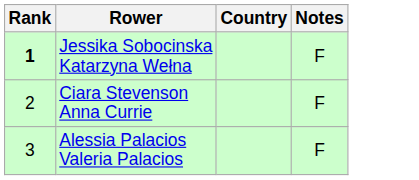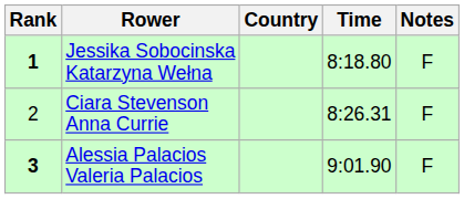 <table class="wikitable" style="text-align:center">
 <tr>
 <th>Rank</th>
 <th>Rower</th>
 <th>Country</th>
+<th>Time</th>
 <th>Notes</th>
 </tr>
 <tr bgcolor=ccffcc>
 <td><strong>1</strong></td>
 <td align="left"><a href='#'>Jessika Sobocinska</a><br><a href='#'>Katarzyna Wełna</a></td>
 <td align="left"></td>
+<td>8:18.80</td>
 <td>F</td>
 </tr>
 <tr bgcolor=ccffcc>
 <td>2</td>
 <td align="left"><a href='#'>Ciara Stevenson</a><br><a href='#'>Anna Currie</a></td>
 <td align="left"></td>
+<td>8:26.31</td>
 <td>F</td>
 </tr>
 <tr bgcolor=ccffcc>
-<td>3</td>
+<td><strong>3</strong></td>
 <td align="left"><a href='#'>Alessia Palacios</a><br><a href='#'>Valeria Palacios</a></td>
 <td align="left"></td>
+<td>9:01.90</td>
 <td>F</td>
 </tr>
 </table>
